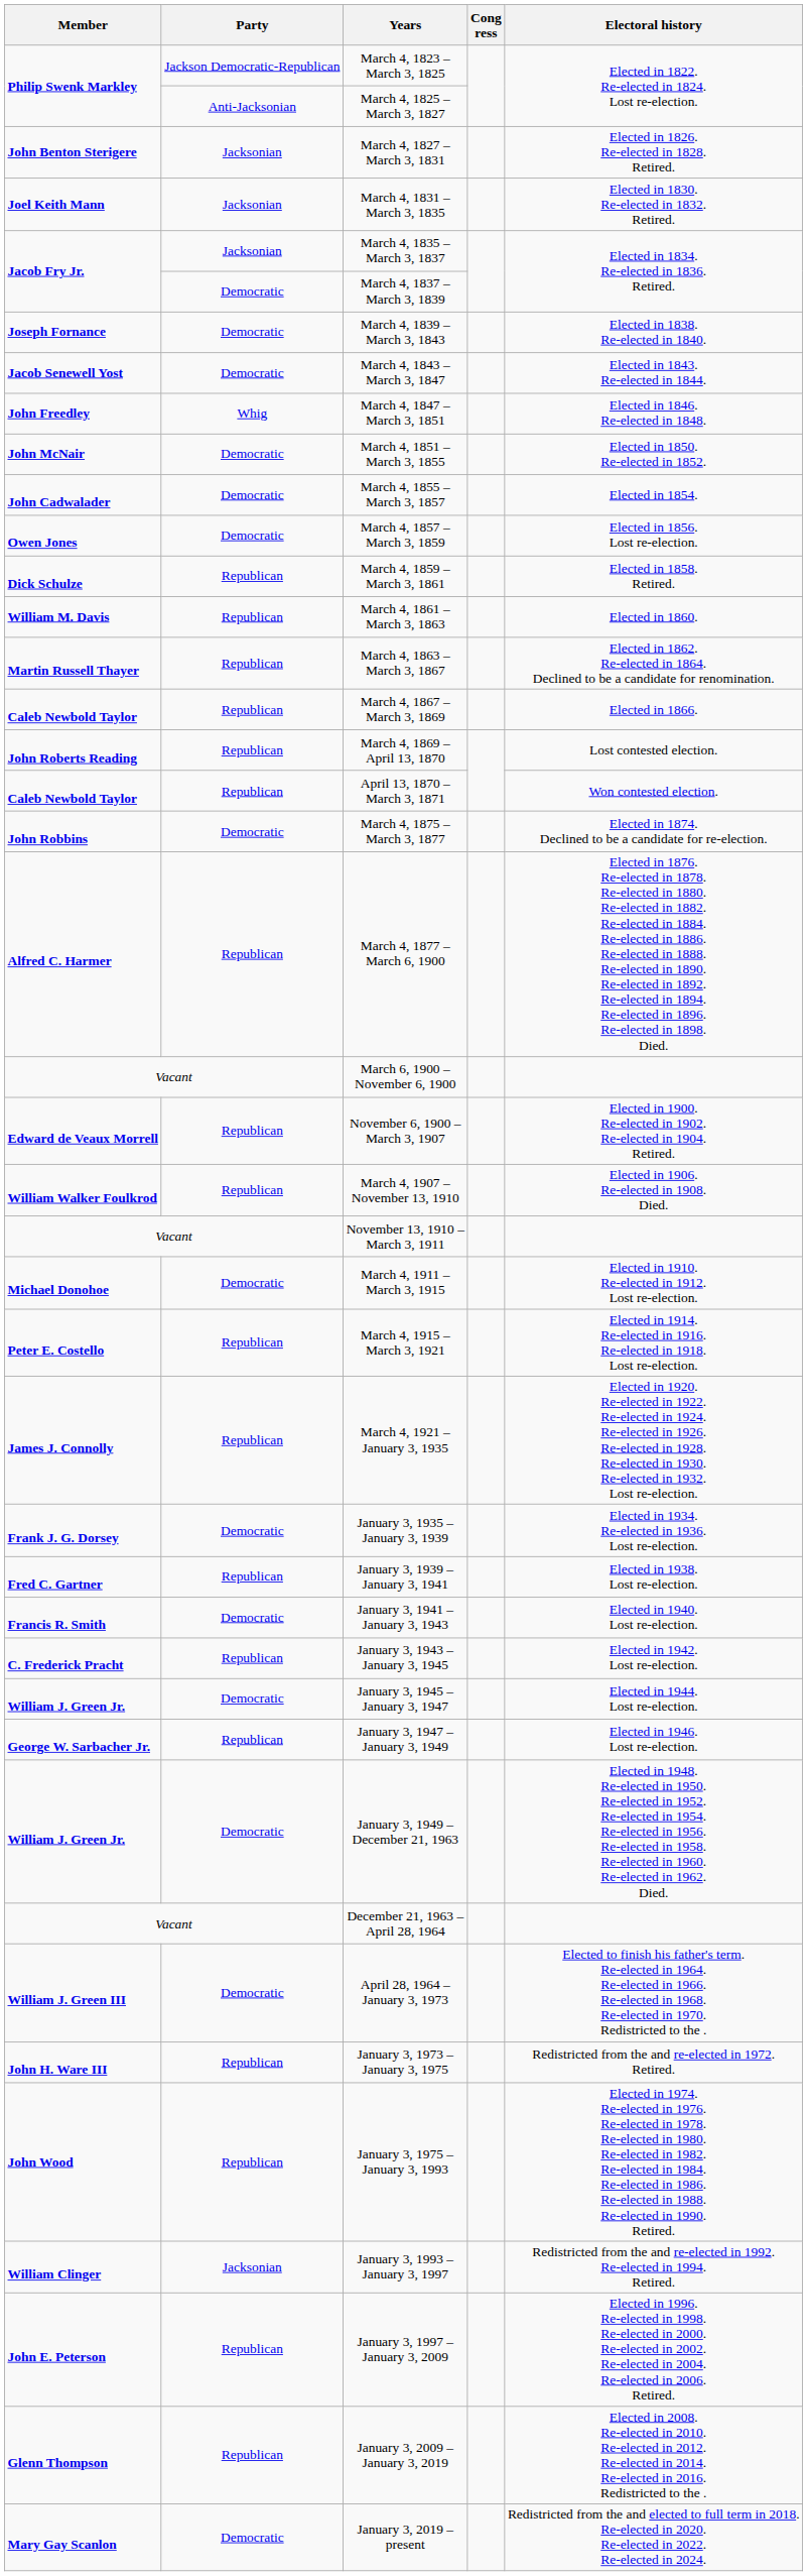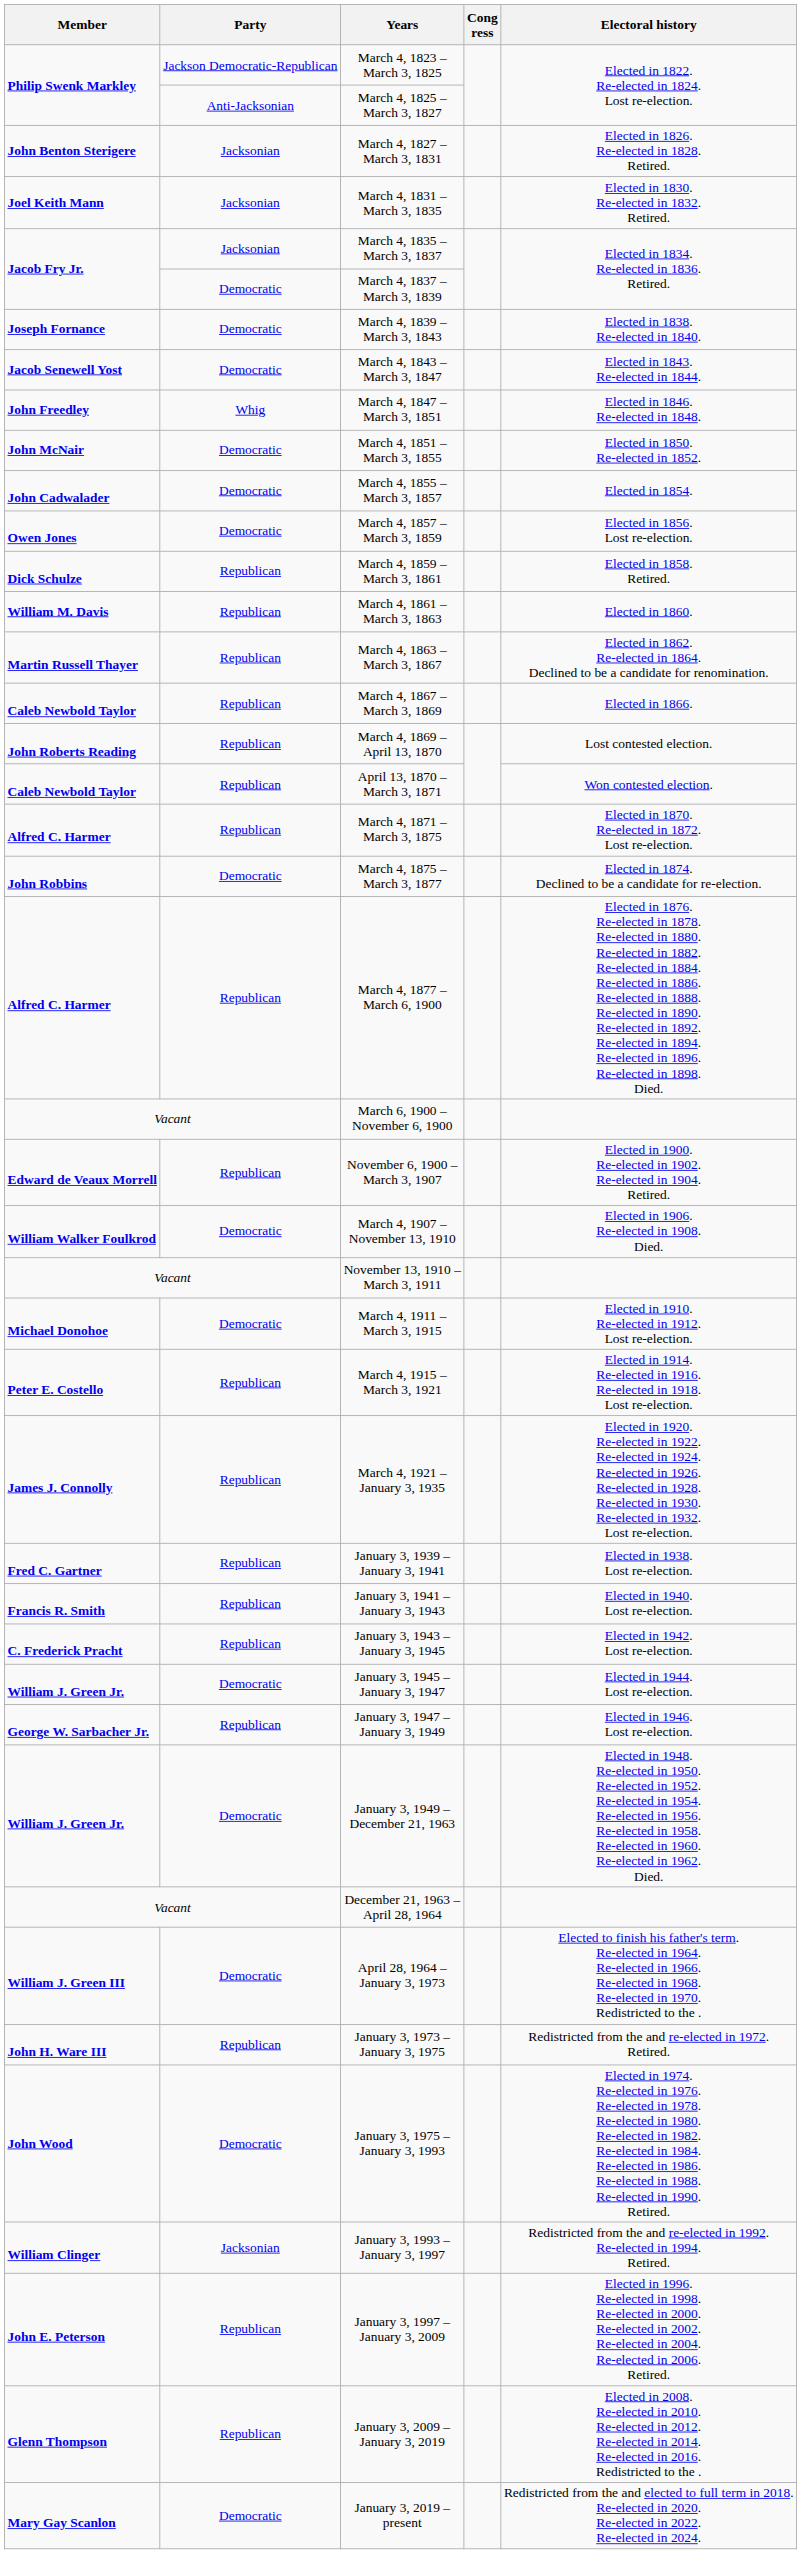 <table class=wikitable style="text-align:center">
 <tr style="height:3em">
 <th>Member</th>
 <th>Party</th>
 <th>Years</th>
 <th>Cong<br>ress</th>
 <th>Electoral history</th>
 </tr>
 <tr style="height:3em">
 <td align=left rowspan=2><strong><a href='#'>Philip Swenk Markley</a></strong><br></td>
 <td><a href='#'>Jackson Democratic-Republican</a></td>
 <td nowrap>March 4, 1823 –<br>March 3, 1825</td>
 <td rowspan=2></td>
 <td rowspan=2><a href='#'>Elected in 1822</a>.<br><a href='#'>Re-elected in 1824</a>.<br>Lost re-election.</td>
 </tr>
 <tr style="height:3em">
 <td><a href='#'>Anti-Jacksonian</a></td>
 <td nowrap>March 4, 1825 –<br>March 3, 1827</td>
 </tr>
 <tr style="height:3em">
 <td align=left><strong><a href='#'>John Benton Sterigere</a></strong><br></td>
 <td><a href='#'>Jacksonian</a></td>
 <td nowrap>March 4, 1827 –<br>March 3, 1831</td>
 <td></td>
 <td><a href='#'>Elected in 1826</a>.<br><a href='#'>Re-elected in 1828</a>.<br>Retired.</td>
 </tr>
 <tr style="height:3em">
 <td align=left><strong><a href='#'>Joel Keith Mann</a></strong><br></td>
 <td><a href='#'>Jacksonian</a></td>
 <td nowrap>March 4, 1831 –<br>March 3, 1835</td>
 <td></td>
 <td><a href='#'>Elected in 1830</a>.<br><a href='#'>Re-elected in 1832</a>.<br>Retired.</td>
 </tr>
 <tr style="height:3em">
 <td rowspan=2 align=left><strong><a href='#'>Jacob Fry Jr.</a></strong><br></td>
 <td><a href='#'>Jacksonian</a></td>
 <td nowrap>March 4, 1835 –<br>March 3, 1837</td>
 <td rowspan=2></td>
 <td rowspan=2><a href='#'>Elected in 1834</a>.<br><a href='#'>Re-elected in 1836</a>.<br>Retired.</td>
 </tr>
 <tr style="height:3em">
 <td><a href='#'>Democratic</a></td>
 <td nowrap>March 4, 1837 –<br>March 3, 1839</td>
 </tr>
 <tr style="height:3em">
 <td align=left><strong><a href='#'>Joseph Fornance</a></strong><br></td>
 <td><a href='#'>Democratic</a></td>
 <td nowrap>March 4, 1839 –<br>March 3, 1843</td>
 <td></td>
 <td><a href='#'>Elected in 1838</a>.<br><a href='#'>Re-elected in 1840</a>.<br></td>
 </tr>
 <tr style="height:3em">
 <td align=left><strong><a href='#'>Jacob Senewell Yost</a></strong><br></td>
 <td><a href='#'>Democratic</a></td>
 <td nowrap>March 4, 1843 –<br>March 3, 1847</td>
 <td></td>
 <td><a href='#'>Elected in 1843</a>.<br><a href='#'>Re-elected in 1844</a>.<br></td>
 </tr>
 <tr style="height:3em">
 <td align=left><strong><a href='#'>John Freedley</a></strong><br></td>
 <td><a href='#'>Whig</a></td>
 <td nowrap>March 4, 1847 –<br>March 3, 1851</td>
 <td></td>
 <td><a href='#'>Elected in 1846</a>.<br><a href='#'>Re-elected in 1848</a>.<br></td>
 </tr>
 <tr style="height:3em">
 <td align=left><strong><a href='#'>John McNair</a></strong><br></td>
 <td><a href='#'>Democratic</a></td>
 <td nowrap>March 4, 1851 –<br>March 3, 1855</td>
 <td></td>
 <td><a href='#'>Elected in 1850</a>.<br><a href='#'>Re-elected in 1852</a>.<br></td>
 </tr>
 <tr style="height:3em">
 <td align=left><br><strong><a href='#'>John Cadwalader</a></strong><br></td>
 <td><a href='#'>Democratic</a></td>
 <td nowrap>March 4, 1855 –<br>March 3, 1857</td>
 <td></td>
 <td><a href='#'>Elected in 1854</a>.<br></td>
 </tr>
 <tr style="height:3em">
 <td align=left><br><strong><a href='#'>Owen Jones</a></strong><br></td>
 <td><a href='#'>Democratic</a></td>
 <td nowrap>March 4, 1857 –<br>March 3, 1859</td>
 <td></td>
 <td><a href='#'>Elected in 1856</a>.<br>Lost re-election.</td>
 </tr>
 <tr style="height:3em">
 <td align=left><br><strong><a href='#'>Dick Schulze</a></strong><br></td>
 <td><a href='#'>Republican</a></td>
 <td nowrap>March 4, 1859 –<br>March 3, 1861</td>
 <td></td>
 <td><a href='#'>Elected in 1858</a>.<br>Retired.</td>
 </tr>
 <tr style="height:3em">
 <td align=left><strong><a href='#'>William M. Davis</a></strong><br></td>
 <td><a href='#'>Republican</a></td>
 <td nowrap>March 4, 1861 –<br>March 3, 1863</td>
 <td></td>
 <td><a href='#'>Elected in 1860</a>.<br></td>
 </tr>
 <tr style="height:3em">
 <td align=left><br><strong><a href='#'>Martin Russell Thayer</a></strong><br></td>
 <td><a href='#'>Republican</a></td>
 <td nowrap>March 4, 1863 –<br>March 3, 1867</td>
 <td></td>
 <td><a href='#'>Elected in 1862</a>.<br><a href='#'>Re-elected in 1864</a>.<br>Declined to be a candidate for renomination.</td>
 </tr>
 <tr style="height:3em">
 <td align=left><br><strong><a href='#'>Caleb Newbold Taylor</a></strong><br></td>
 <td><a href='#'>Republican</a></td>
 <td nowrap>March 4, 1867 –<br>March 3, 1869</td>
 <td></td>
 <td><a href='#'>Elected in 1866</a>.<br></td>
 </tr>
 <tr style="height:3em">
 <td align=left><br><strong><a href='#'>John Roberts Reading</a></strong><br></td>
 <td><a href='#'>Republican</a></td>
 <td nowrap>March 4, 1869 –<br>April 13, 1870</td>
 <td rowspan=2></td>
 <td>Lost contested election.</td>
 </tr>
 <tr style="height:3em">
 <td align=left><br><strong><a href='#'>Caleb Newbold Taylor</a></strong><br></td>
 <td><a href='#'>Republican</a></td>
 <td nowrap>April 13, 1870 –<br>March 3, 1871</td>
 <td><a href='#'>Won contested election</a>.<br></td>
 </tr>
 <tr style="height:3em">
+<td align=left><br><strong><a href='#'>Alfred C. Harmer</a></strong><br></td>
+<td><a href='#'>Republican</a></td>
+<td nowrap>March 4, 1871 –<br>March 3, 1875</td>
+<td></td>
+<td><a href='#'>Elected in 1870</a>.<br><a href='#'>Re-elected in 1872</a>.<br>Lost re-election.</td>
+</tr>
+<tr style="height:3em">
 <td align=left><br><strong><a href='#'>John Robbins</a></strong><br></td>
 <td><a href='#'>Democratic</a></td>
 <td nowrap>March 4, 1875 –<br>March 3, 1877</td>
 <td></td>
 <td><a href='#'>Elected in 1874</a>.<br>Declined to be a candidate for re-election.</td>
 </tr>
 <tr style="height:3em">
 <td align=left><br><strong><a href='#'>Alfred C. Harmer</a></strong><br></td>
 <td><a href='#'>Republican</a></td>
 <td nowrap>March 4, 1877 –<br>March 6, 1900</td>
 <td></td>
 <td><a href='#'>Elected in 1876</a>.<br><a href='#'>Re-elected in 1878</a>.<br><a href='#'>Re-elected in 1880</a>.<br><a href='#'>Re-elected in 1882</a>.<br><a href='#'>Re-elected in 1884</a>.<br><a href='#'>Re-elected in 1886</a>.<br><a href='#'>Re-elected in 1888</a>.<br><a href='#'>Re-elected in 1890</a>.<br><a href='#'>Re-elected in 1892</a>.<br><a href='#'>Re-elected in 1894</a>.<br><a href='#'>Re-elected in 1896</a>.<br><a href='#'>Re-elected in 1898</a>.<br>Died.</td>
 </tr>
 <tr style="height:3em">
 <td colspan=2><em>Vacant</em></td>
 <td nowrap>March 6, 1900 –<br>November 6, 1900</td>
 <td></td>
 <td></td>
 </tr>
 <tr style="height:3em">
 <td align=left><br><strong><a href='#'>Edward de Veaux Morrell</a></strong><br></td>
 <td><a href='#'>Republican</a></td>
 <td nowrap>November 6, 1900 –<br>March 3, 1907</td>
 <td></td>
 <td><a href='#'>Elected in 1900</a>.<br><a href='#'>Re-elected in 1902</a>.<br><a href='#'>Re-elected in 1904</a>.<br>Retired.</td>
 </tr>
 <tr style="height:3em">
 <td align=left><br><strong><a href='#'>William Walker Foulkrod</a></strong><br></td>
-<td><a href='#'>Republican</a></td>
+<td><a href='#'>Democratic</a></td>
 <td nowrap>March 4, 1907 –<br>November 13, 1910</td>
 <td></td>
 <td><a href='#'>Elected in 1906</a>.<br><a href='#'>Re-elected in 1908</a>.<br>Died.</td>
 </tr>
 <tr style="height:3em">
 <td colspan=2><em>Vacant</em></td>
 <td nowrap>November 13, 1910 –<br>March 3, 1911</td>
 <td></td>
 <td></td>
 </tr>
 <tr style="height:3em">
 <td align=left><br><strong><a href='#'>Michael Donohoe</a></strong><br></td>
 <td><a href='#'>Democratic</a></td>
 <td nowrap>March 4, 1911 –<br>March 3, 1915</td>
 <td></td>
 <td><a href='#'>Elected in 1910</a>.<br><a href='#'>Re-elected in 1912</a>.<br>Lost re-election.</td>
 </tr>
 <tr style="height:3em">
 <td align=left><br><strong><a href='#'>Peter E. Costello</a></strong><br></td>
 <td><a href='#'>Republican</a></td>
 <td nowrap>March 4, 1915 –<br>March 3, 1921</td>
 <td></td>
 <td><a href='#'>Elected in 1914</a>.<br><a href='#'>Re-elected in 1916</a>.<br><a href='#'>Re-elected in 1918</a>.<br>Lost re-election.</td>
 </tr>
 <tr style="height:3em">
 <td align=left><br><strong><a href='#'>James J. Connolly</a></strong><br></td>
 <td><a href='#'>Republican</a></td>
 <td nowrap>March 4, 1921 –<br>January 3, 1935</td>
 <td></td>
 <td><a href='#'>Elected in 1920</a>.<br><a href='#'>Re-elected in 1922</a>.<br><a href='#'>Re-elected in 1924</a>.<br><a href='#'>Re-elected in 1926</a>.<br><a href='#'>Re-elected in 1928</a>.<br><a href='#'>Re-elected in 1930</a>.<br><a href='#'>Re-elected in 1932</a>.<br>Lost re-election.</td>
 </tr>
 <tr style="height:3em">
-<td align=left><br><strong><a href='#'>Frank J. G. Dorsey</a></strong><br></td>
-<td><a href='#'>Democratic</a></td>
-<td nowrap>January 3, 1935 –<br>January 3, 1939</td>
-<td></td>
-<td><a href='#'>Elected in 1934</a>.<br><a href='#'>Re-elected in 1936</a>.<br>Lost re-election.</td>
-</tr>
-<tr style="height:3em">
 <td align=left><br><strong><a href='#'>Fred C. Gartner</a></strong><br></td>
 <td><a href='#'>Republican</a></td>
 <td nowrap>January 3, 1939 –<br>January 3, 1941</td>
 <td></td>
 <td><a href='#'>Elected in 1938</a>.<br>Lost re-election.</td>
 </tr>
 <tr style="height:3em">
 <td align=left><br><strong><a href='#'>Francis R. Smith</a></strong><br></td>
-<td><a href='#'>Democratic</a></td>
+<td><a href='#'>Republican</a></td>
 <td nowrap>January 3, 1941 –<br>January 3, 1943</td>
 <td></td>
 <td><a href='#'>Elected in 1940</a>.<br>Lost re-election.</td>
 </tr>
 <tr style="height:3em">
 <td align=left><br><strong><a href='#'>C. Frederick Pracht</a></strong><br></td>
 <td><a href='#'>Republican</a></td>
 <td nowrap>January 3, 1943 –<br>January 3, 1945</td>
 <td></td>
 <td><a href='#'>Elected in 1942</a>.<br>Lost re-election.</td>
 </tr>
 <tr style="height:3em">
 <td align=left><br><strong><a href='#'>William J. Green Jr.</a></strong><br></td>
 <td><a href='#'>Democratic</a></td>
 <td nowrap>January 3, 1945 –<br>January 3, 1947</td>
 <td></td>
 <td><a href='#'>Elected in 1944</a>.<br>Lost re-election.</td>
 </tr>
 <tr style="height:3em">
 <td align=left><br><strong><a href='#'>George W. Sarbacher Jr.</a></strong><br></td>
 <td><a href='#'>Republican</a></td>
 <td nowrap>January 3, 1947 –<br>January 3, 1949</td>
 <td></td>
 <td><a href='#'>Elected in 1946</a>.<br>Lost re-election.</td>
 </tr>
 <tr style="height:3em">
 <td align=left><br><strong><a href='#'>William J. Green Jr.</a></strong><br></td>
 <td><a href='#'>Democratic</a></td>
 <td nowrap>January 3, 1949 –<br>December 21, 1963</td>
 <td></td>
 <td><a href='#'>Elected in 1948</a>.<br><a href='#'>Re-elected in 1950</a>.<br><a href='#'>Re-elected in 1952</a>.<br><a href='#'>Re-elected in 1954</a>.<br><a href='#'>Re-elected in 1956</a>.<br><a href='#'>Re-elected in 1958</a>.<br><a href='#'>Re-elected in 1960</a>.<br><a href='#'>Re-elected in 1962</a>.<br>Died.</td>
 </tr>
 <tr style="height:3em">
 <td colspan=2><em>Vacant</em></td>
 <td nowrap>December 21, 1963 –<br>April 28, 1964</td>
 <td></td>
 <td></td>
 </tr>
 <tr style="height:3em">
 <td align=left><br><strong><a href='#'>William J. Green III</a></strong><br></td>
 <td><a href='#'>Democratic</a></td>
 <td nowrap>April 28, 1964 –<br>January 3, 1973</td>
 <td></td>
 <td><a href='#'>Elected to finish his father's term</a>.<br><a href='#'>Re-elected in 1964</a>.<br><a href='#'>Re-elected in 1966</a>.<br><a href='#'>Re-elected in 1968</a>.<br><a href='#'>Re-elected in 1970</a>.<br>Redistricted to the .</td>
 </tr>
 <tr style="height:3em">
 <td align=left><br><strong><a href='#'>John H. Ware III</a></strong><br></td>
 <td><a href='#'>Republican</a></td>
 <td nowrap>January 3, 1973 –<br>January 3, 1975</td>
 <td></td>
 <td>Redistricted from the  and <a href='#'>re-elected in 1972</a>.<br>Retired.</td>
 </tr>
 <tr style="height:3em">
 <td align=left><strong><a href='#'>John Wood</a></strong><br></td>
-<td><a href='#'>Republican</a></td>
+<td><a href='#'>Democratic</a></td>
 <td nowrap>January 3, 1975 –<br>January 3, 1993</td>
 <td></td>
 <td><a href='#'>Elected in 1974</a>.<br><a href='#'>Re-elected in 1976</a>.<br><a href='#'>Re-elected in 1978</a>.<br><a href='#'>Re-elected in 1980</a>.<br><a href='#'>Re-elected in 1982</a>.<br><a href='#'>Re-elected in 1984</a>.<br><a href='#'>Re-elected in 1986</a>.<br><a href='#'>Re-elected in 1988</a>.<br><a href='#'>Re-elected in 1990</a>.<br>Retired.</td>
 </tr>
 <tr style="height:3em">
 <td align=left><br><strong><a href='#'>William Clinger</a></strong><br></td>
 <td><a href='#'>Jacksonian</a></td>
 <td nowrap>January 3, 1993 –<br>January 3, 1997</td>
 <td></td>
 <td>Redistricted from the  and <a href='#'>re-elected in 1992</a>.<br><a href='#'>Re-elected in 1994</a>.<br>Retired.</td>
 </tr>
 <tr style="height:3em">
 <td align=left><br><strong><a href='#'>John E. Peterson</a></strong><br></td>
 <td><a href='#'>Republican</a></td>
 <td nowrap>January 3, 1997 –<br>January 3, 2009</td>
 <td></td>
 <td><a href='#'>Elected in 1996</a>.<br><a href='#'>Re-elected in 1998</a>.<br><a href='#'>Re-elected in 2000</a>.<br><a href='#'>Re-elected in 2002</a>.<br><a href='#'>Re-elected in 2004</a>.<br><a href='#'>Re-elected in 2006</a>.<br>Retired.</td>
 </tr>
 <tr style="height:3em">
 <td align=left><br><strong><a href='#'>Glenn Thompson</a></strong><br></td>
 <td><a href='#'>Republican</a></td>
 <td nowrap>January 3, 2009 –<br>January 3, 2019</td>
 <td></td>
 <td><a href='#'>Elected in 2008</a>.<br><a href='#'>Re-elected in 2010</a>.<br><a href='#'>Re-elected in 2012</a>.<br><a href='#'>Re-elected in 2014</a>.<br><a href='#'>Re-elected in 2016</a>.<br>Redistricted to the .</td>
 </tr>
 <tr style="height:3em">
 <td align=left><br><strong><a href='#'>Mary Gay Scanlon</a></strong><br></td>
 <td><a href='#'>Democratic</a></td>
 <td nowrap>January 3, 2019 –<br>present</td>
 <td></td>
 <td>Redistricted from the  and <a href='#'>elected to full term in 2018</a>.<br><a href='#'>Re-elected in 2020</a>.<br><a href='#'>Re-elected in 2022</a>.<br><a href='#'>Re-elected in 2024</a>.</td>
 </tr>
 </table>
